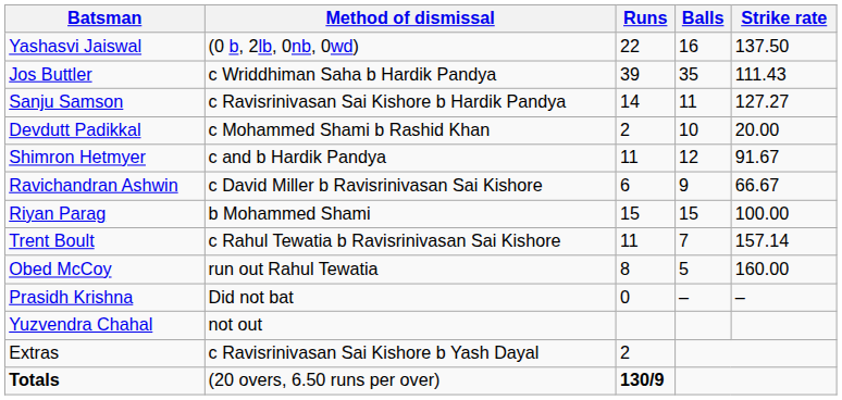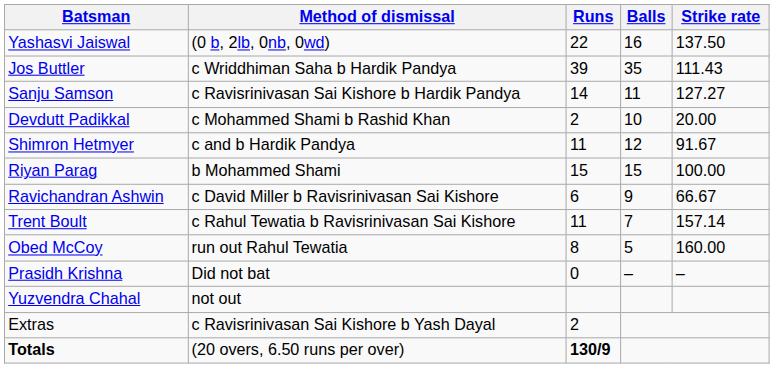 <table class=wikitable style="width: 60%;">
 <tr>
 <th><a href='#'>Batsman</a></th>
 <th><a href='#'>Method of dismissal</a></th>
 <th><a href='#'>Runs</a></th>
 <th><a href='#'>Balls</a></th>
 <th><a href='#'>Strike rate</a></th>
 </tr>
 <tr>
 <td><a href='#'>Yashasvi Jaiswal</a></td>
 <td>(0 <a href='#'>b</a>, 2<a href='#'>lb</a>, 0<a href='#'>nb</a>, 0<a href='#'>wd</a>)</td>
 <td>22</td>
 <td>16</td>
 <td>137.50</td>
 </tr>
 <tr>
 <td><a href='#'>Jos Buttler</a></td>
 <td>c Wriddhiman Saha b Hardik Pandya</td>
 <td>39</td>
 <td>35</td>
 <td>111.43</td>
 </tr>
 <tr>
 <td><a href='#'>Sanju Samson</a></td>
 <td>c Ravisrinivasan Sai Kishore b Hardik Pandya</td>
 <td>14</td>
 <td>11</td>
 <td>127.27</td>
 </tr>
 <tr>
 <td><a href='#'>Devdutt Padikkal</a></td>
 <td>c Mohammed Shami b Rashid Khan</td>
 <td>2</td>
 <td>10</td>
 <td>20.00</td>
 </tr>
 <tr>
 <td><a href='#'>Shimron Hetmyer</a></td>
 <td>c and b Hardik Pandya</td>
 <td>11</td>
 <td>12</td>
 <td>91.67</td>
 </tr>
 <tr>
+<td><a href='#'>Riyan Parag</a></td>
+<td>b Mohammed Shami</td>
+<td>15</td>
+<td>15</td>
+<td>100.00</td>
+</tr>
+<tr>
 <td><a href='#'>Ravichandran Ashwin</a></td>
 <td>c David Miller b Ravisrinivasan Sai Kishore</td>
 <td>6</td>
 <td>9</td>
 <td>66.67</td>
-</tr>
-<tr>
-<td><a href='#'>Riyan Parag</a></td>
-<td>b Mohammed Shami</td>
-<td>15</td>
-<td>15</td>
-<td>100.00</td>
 </tr>
 <tr>
 <td><a href='#'>Trent Boult</a></td>
 <td>c Rahul Tewatia b Ravisrinivasan Sai Kishore</td>
 <td>11</td>
 <td>7</td>
 <td>157.14</td>
 </tr>
 <tr>
 <td><a href='#'>Obed McCoy</a></td>
 <td>run out Rahul Tewatia</td>
 <td>8</td>
 <td>5</td>
 <td>160.00</td>
 </tr>
 <tr>
 <td><a href='#'>Prasidh Krishna</a></td>
 <td>Did not bat</td>
 <td>0</td>
 <td>–</td>
 <td>–</td>
 </tr>
 <tr>
 <td><a href='#'>Yuzvendra Chahal</a></td>
 <td>not out</td>
 <td></td>
 <td></td>
 <td></td>
 </tr>
 <tr>
 <td>Extras</td>
 <td>c Ravisrinivasan Sai Kishore b Yash Dayal</td>
 <td>2</td>
 <td colspan="2"></td>
 </tr>
 <tr>
 <td><strong>Totals</strong></td>
 <td>(20 overs, 6.50 runs per over)</td>
 <td><strong>130/9</strong></td>
 <td colspan="2"></td>
 </tr>
 </table>
